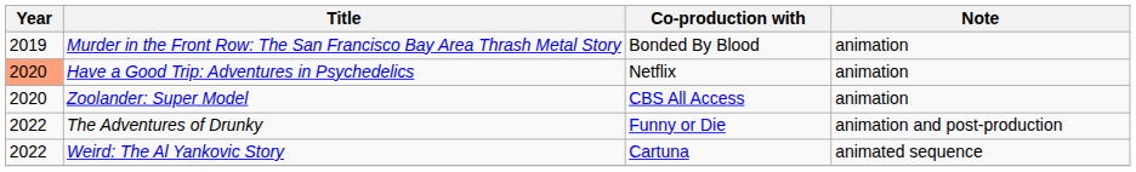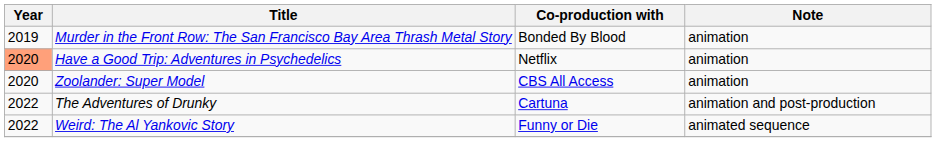 <table class="wikitable sortable">
 <tr>
 <th>Year</th>
 <th style="width:50%;">Title</th>
 <th>Co-production with</th>
 <th>Note</th>
 </tr>
 <tr>
 <td>2019</td>
 <td><a href='#'><em>Murder in the Front Row: The San Francisco Bay Area Thrash Metal Story</em></a></td>
 <td>Bonded By Blood</td>
 <td>animation</td>
 </tr>
 <tr>
 <td style="background: lightsalmon;">2020</td>
 <td><em><a href='#'>Have a Good Trip: Adventures in Psychedelics</a></em></td>
 <td>Netflix</td>
 <td>animation</td>
 </tr>
 <tr>
 <td>2020</td>
 <td><em><a href='#'>Zoolander: Super Model</a></em></td>
 <td><a href='#'>CBS All Access</a></td>
 <td>animation</td>
 </tr>
 <tr>
 <td>2022</td>
 <td><em>The Adventures of Drunky</em></td>
-<td><a href='#'>Funny or Die</a></td>
+<td><a href='#'>Cartuna</a></td>
 <td>animation and post-production</td>
 </tr>
 <tr>
 <td>2022</td>
 <td><em><a href='#'>Weird: The Al Yankovic Story</a></em></td>
-<td><a href='#'>Cartuna</a></td>
+<td><a href='#'>Funny or Die</a></td>
 <td>animated sequence</td>
 </tr>
 <tr>
 </tr>
 </table>
